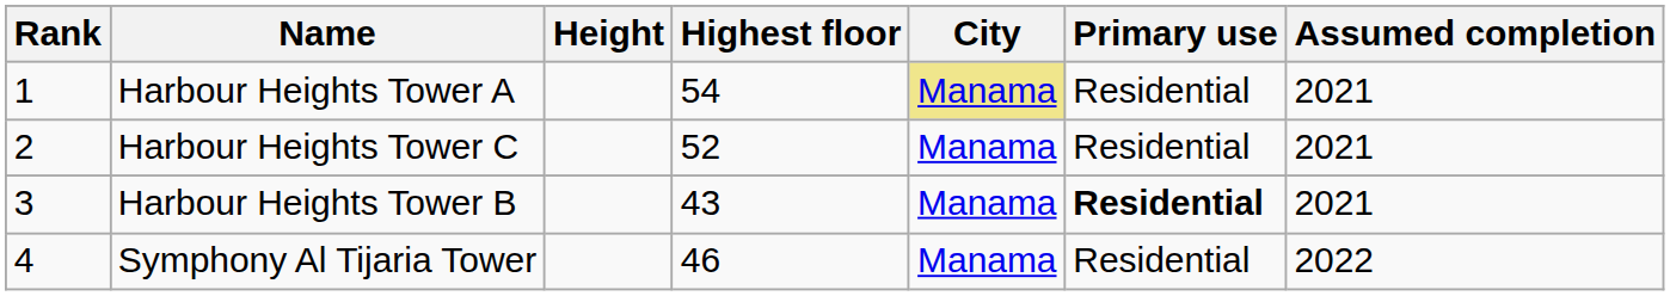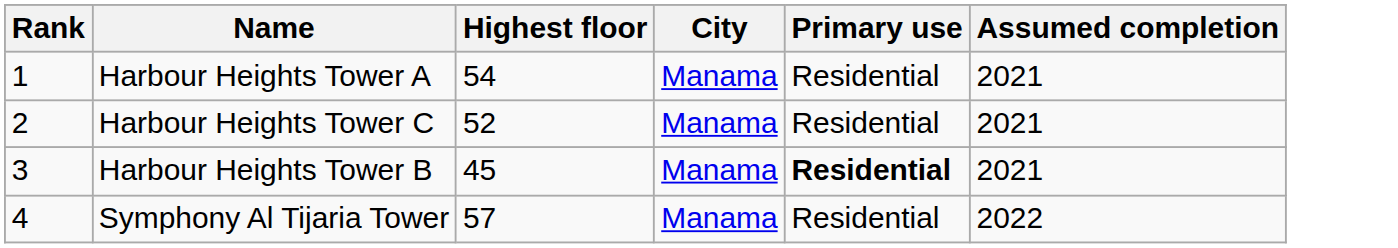 <table class="wikitable sortable">
 <tr>
 <th>Rank</th>
 <th>Name</th>
-<th>Height</th>
 <th>Highest floor</th>
 <th>City</th>
 <th>Primary use</th>
 <th>Assumed completion</th>
 </tr>
 <tr>
 <td>1</td>
 <td>Harbour Heights Tower A</td>
-<td></td>
 <td>54</td>
-<td style="background: khaki;"><a href='#'>Manama</a></td>
+<td><a href='#'>Manama</a></td>
 <td>Residential</td>
 <td>2021</td>
 </tr>
 <tr>
 <td>2</td>
 <td>Harbour Heights Tower C</td>
-<td></td>
 <td>52</td>
 <td><a href='#'>Manama</a></td>
 <td>Residential</td>
 <td>2021</td>
 </tr>
 <tr>
 <td>3</td>
 <td>Harbour Heights Tower B</td>
-<td></td>
-<td>43</td>
+<td>45</td>
 <td><a href='#'>Manama</a></td>
 <td><strong>Residential</strong></td>
 <td>2021</td>
 </tr>
 <tr>
 <td>4</td>
 <td>Symphony Al Tijaria Tower</td>
-<td></td>
-<td>46</td>
+<td>57</td>
 <td><a href='#'>Manama</a></td>
 <td>Residential</td>
 <td>2022</td>
 </tr>
 </table>
